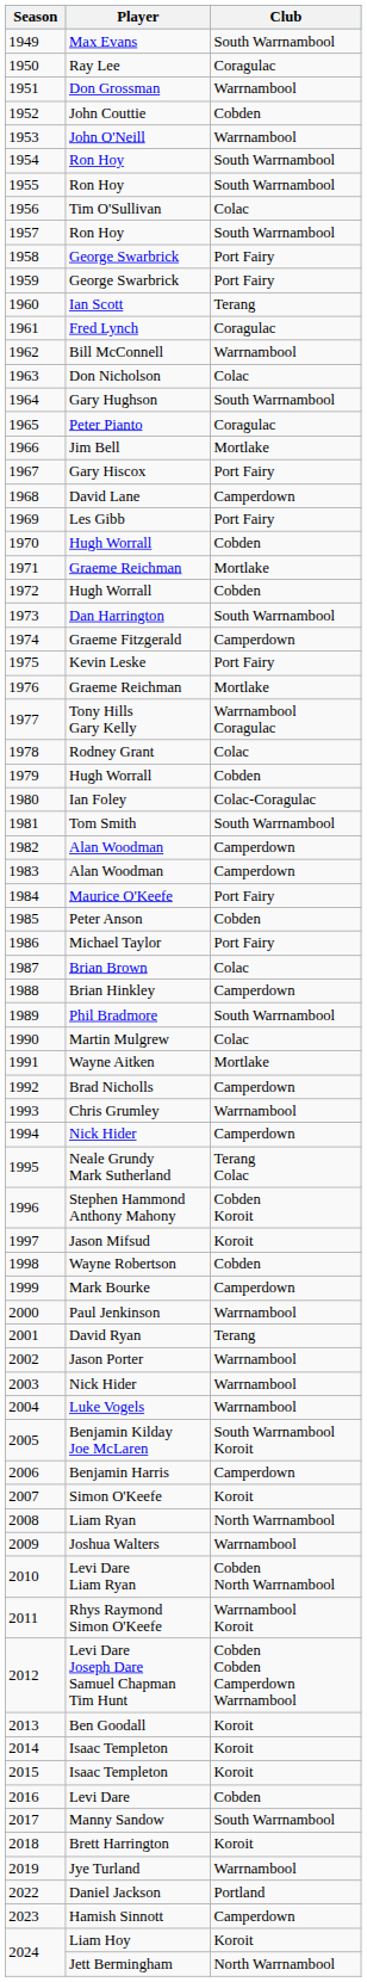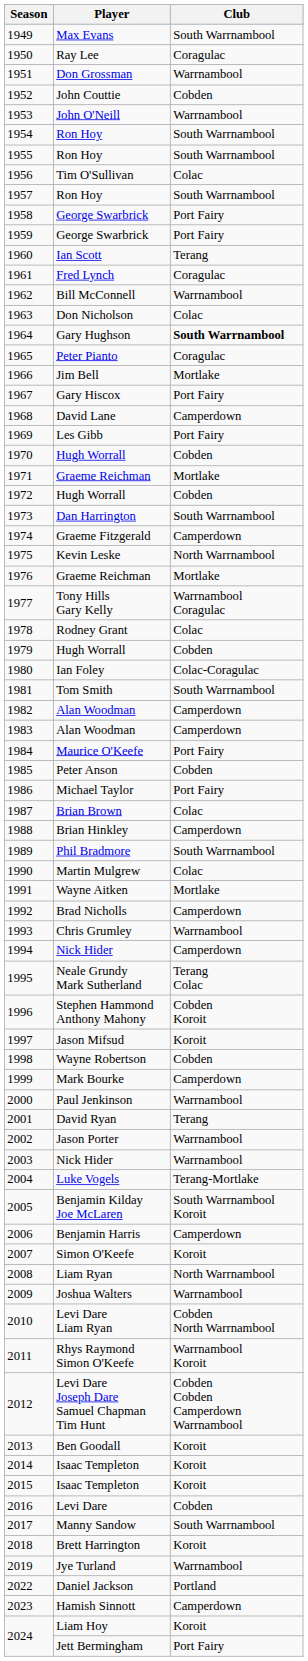 <table class="wikitable" style="width:30%;">
 <tr style="background:#87cefa;">
 <th>Season</th>
 <th>Player</th>
 <th>Club</th>
 </tr>
 <tr>
 <td>1949</td>
 <td><a href='#'>Max Evans</a></td>
 <td>South Warrnambool</td>
 </tr>
 <tr>
 <td>1950</td>
 <td>Ray Lee</td>
 <td>Coragulac</td>
 </tr>
 <tr>
 <td>1951</td>
 <td><a href='#'>Don Grossman</a></td>
 <td>Warrnambool</td>
 </tr>
 <tr>
 <td>1952</td>
 <td>John Couttie</td>
 <td>Cobden</td>
 </tr>
 <tr>
 <td>1953</td>
 <td><a href='#'>John O'Neill</a></td>
 <td>Warrnambool</td>
 </tr>
 <tr>
 <td>1954</td>
 <td><a href='#'>Ron Hoy</a></td>
 <td>South Warrnambool</td>
 </tr>
 <tr>
 <td>1955</td>
 <td>Ron Hoy</td>
 <td>South Warrnambool</td>
 </tr>
 <tr>
 <td>1956</td>
 <td>Tim O'Sullivan</td>
 <td>Colac</td>
 </tr>
 <tr>
 <td>1957</td>
 <td>Ron Hoy</td>
 <td>South Warrnambool</td>
 </tr>
 <tr>
 <td>1958</td>
 <td><a href='#'>George Swarbrick</a></td>
 <td>Port Fairy</td>
 </tr>
 <tr>
 <td>1959</td>
 <td>George Swarbrick</td>
 <td>Port Fairy</td>
 </tr>
 <tr>
 <td>1960</td>
 <td><a href='#'>Ian Scott</a></td>
 <td>Terang</td>
 </tr>
 <tr>
 <td>1961</td>
 <td><a href='#'>Fred Lynch</a></td>
 <td>Coragulac</td>
 </tr>
 <tr>
 <td>1962</td>
 <td>Bill McConnell</td>
 <td>Warrnambool</td>
 </tr>
 <tr>
 <td>1963</td>
 <td>Don Nicholson</td>
 <td>Colac</td>
 </tr>
 <tr>
 <td>1964</td>
 <td>Gary Hughson</td>
-<td>South Warrnambool</td>
+<td><strong>South Warrnambool</strong></td>
 </tr>
 <tr>
 <td>1965</td>
 <td><a href='#'>Peter Pianto</a></td>
 <td>Coragulac</td>
 </tr>
 <tr>
 <td>1966</td>
 <td>Jim Bell</td>
 <td>Mortlake</td>
 </tr>
 <tr>
 <td>1967</td>
 <td>Gary Hiscox</td>
 <td>Port Fairy</td>
 </tr>
 <tr>
 <td>1968</td>
 <td>David Lane</td>
 <td>Camperdown</td>
 </tr>
 <tr>
 <td>1969</td>
 <td>Les Gibb</td>
 <td>Port Fairy</td>
 </tr>
 <tr>
 <td>1970</td>
 <td><a href='#'>Hugh Worrall</a></td>
 <td>Cobden</td>
 </tr>
 <tr>
 <td>1971</td>
 <td><a href='#'>Graeme Reichman</a></td>
 <td>Mortlake</td>
 </tr>
 <tr>
 <td>1972</td>
 <td>Hugh Worrall</td>
 <td>Cobden</td>
 </tr>
 <tr>
 <td>1973</td>
 <td><a href='#'>Dan Harrington</a></td>
 <td>South Warrnambool</td>
 </tr>
 <tr>
 <td>1974</td>
 <td>Graeme Fitzgerald</td>
 <td>Camperdown</td>
 </tr>
 <tr>
 <td>1975</td>
 <td>Kevin Leske</td>
-<td>Port Fairy</td>
+<td>North Warrnambool</td>
 </tr>
 <tr>
 <td>1976</td>
 <td>Graeme Reichman</td>
 <td>Mortlake</td>
 </tr>
 <tr>
 <td>1977</td>
 <td>Tony Hills <br> Gary Kelly</td>
 <td>Warrnambool <br> Coragulac</td>
 </tr>
 <tr>
 <td>1978</td>
 <td>Rodney Grant</td>
 <td>Colac</td>
 </tr>
 <tr>
 <td>1979</td>
 <td>Hugh Worrall</td>
 <td>Cobden</td>
 </tr>
 <tr>
 <td>1980</td>
 <td>Ian Foley</td>
 <td>Colac-Coragulac</td>
 </tr>
 <tr>
 <td>1981</td>
 <td>Tom Smith</td>
 <td>South Warrnambool</td>
 </tr>
 <tr>
 <td>1982</td>
 <td><a href='#'>Alan Woodman</a></td>
 <td>Camperdown</td>
 </tr>
 <tr>
 <td>1983</td>
 <td>Alan Woodman</td>
 <td>Camperdown</td>
 </tr>
 <tr>
 <td>1984</td>
 <td><a href='#'>Maurice O'Keefe</a></td>
 <td>Port Fairy</td>
 </tr>
 <tr>
 <td>1985</td>
 <td>Peter Anson</td>
 <td>Cobden</td>
 </tr>
 <tr>
 <td>1986</td>
 <td>Michael Taylor</td>
 <td>Port Fairy</td>
 </tr>
 <tr>
 <td>1987</td>
 <td><a href='#'>Brian Brown</a></td>
 <td>Colac</td>
 </tr>
 <tr>
 <td>1988</td>
 <td>Brian Hinkley</td>
 <td>Camperdown</td>
 </tr>
 <tr>
 <td>1989</td>
 <td><a href='#'>Phil Bradmore</a></td>
 <td>South Warrnambool</td>
 </tr>
 <tr>
 <td>1990</td>
 <td>Martin Mulgrew</td>
 <td>Colac</td>
 </tr>
 <tr>
 <td>1991</td>
 <td>Wayne Aitken</td>
 <td>Mortlake</td>
 </tr>
 <tr>
 <td>1992</td>
 <td>Brad Nicholls</td>
 <td>Camperdown</td>
 </tr>
 <tr>
 <td>1993</td>
 <td>Chris Grumley</td>
 <td>Warrnambool</td>
 </tr>
 <tr>
 <td>1994</td>
 <td><a href='#'>Nick Hider</a></td>
 <td>Camperdown</td>
 </tr>
 <tr>
 <td>1995</td>
 <td>Neale Grundy <br> Mark Sutherland</td>
 <td>Terang <br> Colac</td>
 </tr>
 <tr>
 <td>1996</td>
 <td>Stephen Hammond <br> Anthony Mahony</td>
 <td>Cobden <br> Koroit</td>
 </tr>
 <tr>
 <td>1997</td>
 <td>Jason Mifsud</td>
 <td>Koroit</td>
 </tr>
 <tr>
 <td>1998</td>
 <td>Wayne Robertson</td>
 <td>Cobden</td>
 </tr>
 <tr>
 <td>1999</td>
 <td>Mark Bourke</td>
 <td>Camperdown</td>
 </tr>
 <tr>
 <td>2000</td>
 <td>Paul Jenkinson</td>
 <td>Warrnambool</td>
 </tr>
 <tr>
 <td>2001</td>
 <td>David Ryan</td>
 <td>Terang</td>
 </tr>
 <tr>
 <td>2002</td>
 <td>Jason Porter</td>
 <td>Warrnambool</td>
 </tr>
 <tr>
 <td>2003</td>
 <td>Nick Hider</td>
 <td>Warrnambool</td>
 </tr>
 <tr>
 <td>2004</td>
 <td><a href='#'>Luke Vogels</a></td>
-<td>Warrnambool</td>
+<td>Terang-Mortlake</td>
 </tr>
 <tr>
 <td>2005</td>
 <td>Benjamin Kilday <br> <a href='#'>Joe McLaren</a></td>
 <td>South Warrnambool <br> Koroit</td>
 </tr>
 <tr>
 <td>2006</td>
 <td>Benjamin Harris</td>
 <td>Camperdown</td>
 </tr>
 <tr>
 <td>2007</td>
 <td>Simon O'Keefe</td>
 <td>Koroit</td>
 </tr>
 <tr>
 <td>2008</td>
 <td>Liam Ryan</td>
 <td>North Warrnambool</td>
 </tr>
 <tr>
 <td>2009</td>
 <td>Joshua Walters</td>
 <td>Warrnambool</td>
 </tr>
 <tr>
 <td>2010</td>
 <td>Levi Dare <br> Liam Ryan</td>
 <td>Cobden <br> North Warrnambool</td>
 </tr>
 <tr>
 <td>2011</td>
 <td>Rhys Raymond <br> Simon O'Keefe</td>
 <td>Warrnambool <br> Koroit</td>
 </tr>
 <tr>
 <td>2012</td>
 <td>Levi Dare <br> <a href='#'>Joseph Dare</a> <br> Samuel Chapman <br> Tim Hunt</td>
 <td>Cobden <br> Cobden <br> Camperdown <br> Warrnambool</td>
 </tr>
 <tr>
 <td>2013</td>
 <td>Ben Goodall</td>
 <td>Koroit</td>
 </tr>
 <tr>
 <td>2014</td>
 <td>Isaac Templeton</td>
 <td>Koroit</td>
 </tr>
 <tr>
 <td>2015</td>
 <td>Isaac Templeton</td>
 <td>Koroit</td>
 </tr>
 <tr>
 <td>2016</td>
 <td>Levi Dare</td>
 <td>Cobden</td>
 </tr>
 <tr>
 <td>2017</td>
 <td>Manny Sandow</td>
 <td>South Warrnambool</td>
 </tr>
 <tr>
 <td>2018</td>
 <td>Brett Harrington</td>
 <td>Koroit</td>
 </tr>
 <tr>
 <td>2019</td>
 <td>Jye Turland</td>
 <td>Warrnambool</td>
 </tr>
 <tr>
 <td>2022</td>
 <td>Daniel Jackson</td>
 <td>Portland</td>
 </tr>
 <tr>
 <td>2023</td>
 <td>Hamish Sinnott</td>
 <td>Camperdown</td>
 </tr>
 <tr>
 <td rowspan="2">2024</td>
 <td>Liam Hoy</td>
 <td>Koroit</td>
 </tr>
 <tr>
 <td>Jett Bermingham</td>
-<td>North Warrnambool</td>
+<td>Port Fairy</td>
 </tr>
 </table>
